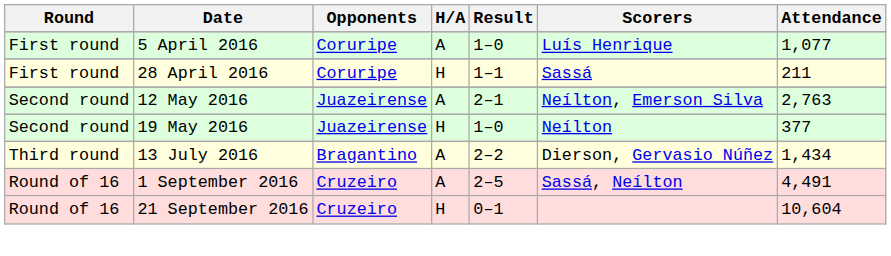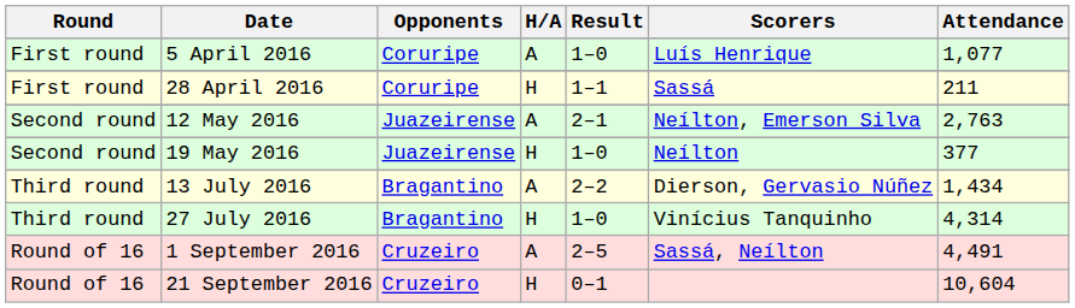 <table class="wikitable">
 <tr>
 <th>Round</th>
 <th>Date</th>
 <th>Opponents</th>
 <th>H/A</th>
 <th>Result</th>
 <th>Scorers</th>
 <th>Attendance</th>
 </tr>
 <tr>
 </tr>
 <tr bgcolor="#ddffdd">
 <td>First round</td>
 <td>5 April 2016</td>
 <td><a href='#'>Coruripe</a></td>
 <td>A</td>
 <td>1–0</td>
 <td><a href='#'>Luís Henrique</a></td>
 <td>1,077</td>
 </tr>
 <tr>
 </tr>
 <tr bgcolor="#ffffdd">
 <td>First round</td>
 <td>28 April 2016</td>
 <td><a href='#'>Coruripe</a></td>
 <td>H</td>
 <td>1–1</td>
 <td><a href='#'>Sassá</a></td>
 <td>211</td>
 </tr>
 <tr>
 </tr>
 <tr bgcolor="#ddffdd">
 <td>Second round</td>
 <td>12 May 2016</td>
 <td><a href='#'>Juazeirense</a></td>
 <td>A</td>
 <td>2–1</td>
 <td><a href='#'>Neílton</a>, <a href='#'>Emerson Silva</a></td>
 <td>2,763</td>
 </tr>
 <tr>
 </tr>
 <tr bgcolor="#ddffdd">
 <td>Second round</td>
 <td>19 May 2016</td>
 <td><a href='#'>Juazeirense</a></td>
 <td>H</td>
 <td>1–0</td>
 <td><a href='#'>Neílton</a></td>
 <td>377</td>
 </tr>
 <tr>
 </tr>
 <tr bgcolor="#ffffdd">
 <td>Third round</td>
 <td>13 July 2016</td>
 <td><a href='#'>Bragantino</a></td>
 <td>A</td>
 <td>2–2</td>
 <td>Dierson, <a href='#'>Gervasio Núñez</a></td>
 <td>1,434</td>
 </tr>
+<tr bgcolor="#ddffdd">
+<td>Third round</td>
+<td>27 July 2016</td>
+<td><a href='#'>Bragantino</a></td>
+<td>H</td>
+<td>1–0</td>
+<td>Vinícius Tanquinho</td>
+<td>4,314</td>
+</tr>
 <tr bgcolor="#ffdddd">
 <td>Round of 16</td>
 <td>1 September 2016</td>
 <td><a href='#'>Cruzeiro</a></td>
 <td>A</td>
 <td>2–5</td>
 <td><a href='#'>Sassá</a>, <a href='#'>Neílton</a></td>
 <td>4,491</td>
 </tr>
 <tr bgcolor="#ffdddd">
 <td>Round of 16</td>
 <td>21 September 2016</td>
 <td><a href='#'>Cruzeiro</a></td>
 <td>H</td>
 <td>0–1</td>
 <td></td>
 <td>10,604</td>
 </tr>
 </table>
